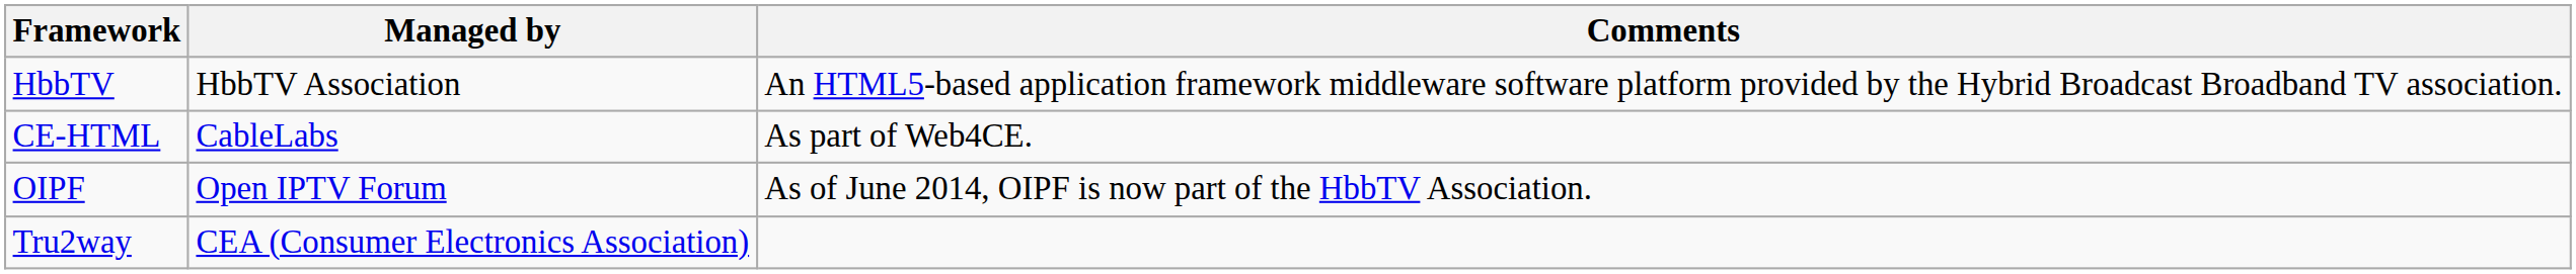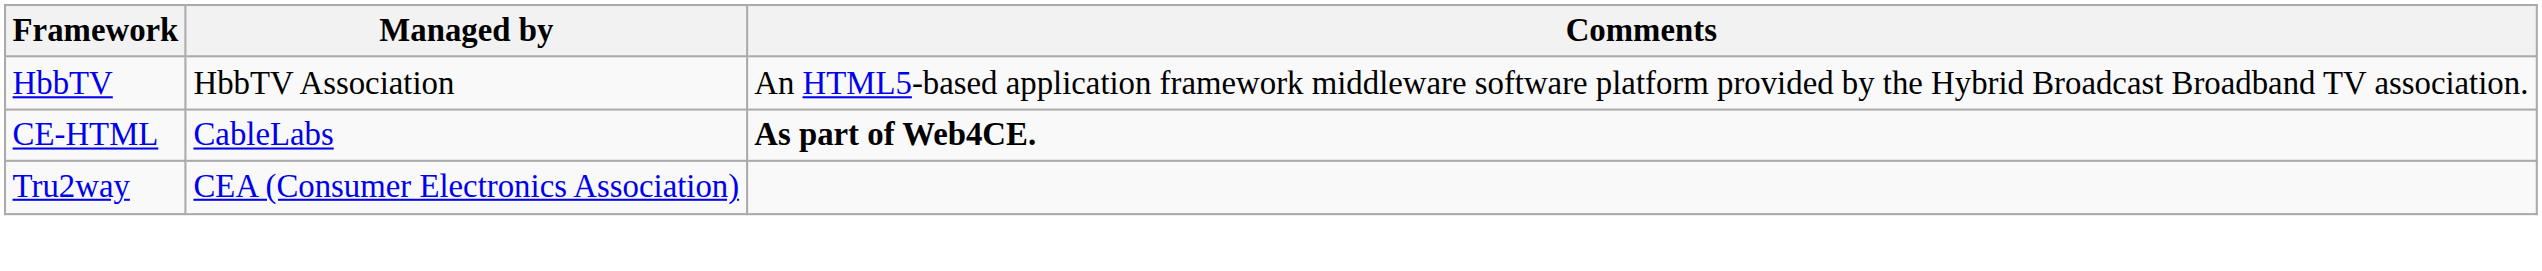 <table class="wikitable sortable">
 <tr>
 <th>Framework</th>
 <th>Managed by</th>
 <th>Comments</th>
 </tr>
 <tr>
 <td><a href='#'>HbbTV</a></td>
 <td>HbbTV Association</td>
 <td>An <a href='#'>HTML5</a>-based application framework middleware software platform provided by the Hybrid Broadcast Broadband TV association.</td>
 </tr>
 <tr>
 <td><a href='#'>CE-HTML</a></td>
 <td><a href='#'>CableLabs</a></td>
-<td>As part of Web4CE.</td>
-</tr>
-<tr>
-<td><a href='#'>OIPF</a></td>
-<td><a href='#'>Open IPTV Forum</a></td>
-<td>As of June 2014, OIPF is now part of the <a href='#'>HbbTV</a> Association.</td>
+<td><strong>As part of Web4CE.</strong></td>
 </tr>
 <tr>
 <td><a href='#'>Tru2way</a></td>
 <td><a href='#'>CEA (Consumer Electronics Association)</a></td>
 <td></td>
 </tr>
 </table>
